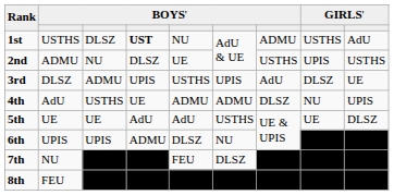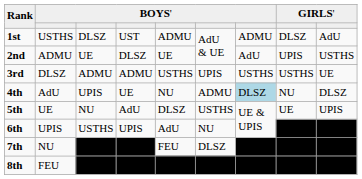 <table class="wikitable" style="font-size: 90%;">
 <tr bgcolor="#efefef">
 <td rowspan=2><strong>Rank</strong></td>
 <td colspan=6 align=center><strong>BOYS</strong>'</td>
 <td colspan=3 align=center><strong>GIRLS</strong>'</td>
 </tr>
 <tr bgcolor="#efefef">
 <td></td>
 <td></td>
 <td></td>
 <td></td>
 <td></td>
 <td></td>
 <td></td>
 <td></td>
 </tr>
 <tr>
 <td><strong>1st</strong></td>
 <td>USTHS</td>
 <td>DLSZ</td>
-<td><strong>UST</strong></td>
-<td>NU</td>
+<td>UST</td>
+<td>ADMU</td>
 <td rowspan=2>AdU<br>& UE</td>
 <td>ADMU</td>
-<td>USTHS</td>
+<td>DLSZ</td>
 <td>AdU</td>
 </tr>
 <tr>
 <td><strong>2nd</strong></td>
 <td>ADMU</td>
-<td>NU</td>
+<td>UE</td>
 <td>DLSZ</td>
 <td>UE</td>
-<td>USTHS</td>
+<td>AdU</td>
 <td>UPIS</td>
 <td>USTHS</td>
 </tr>
 <tr>
 <td><strong>3rd</strong></td>
 <td>DLSZ</td>
 <td>ADMU</td>
+<td>ADMU</td>
+<td>USTHS</td>
 <td>UPIS</td>
 <td>USTHS</td>
-<td>UPIS</td>
-<td>AdU</td>
-<td>DLSZ</td>
+<td>USTHS</td>
 <td>UE</td>
 </tr>
 <tr>
 <td><strong>4th</strong></td>
 <td>AdU</td>
-<td>USTHS</td>
+<td>UPIS</td>
 <td>UE</td>
+<td>NU</td>
 <td>ADMU</td>
-<td>ADMU</td>
+<td style="background: lightblue;">DLSZ</td>
+<td>NU</td>
 <td>DLSZ</td>
-<td>NU</td>
-<td>UPIS</td>
 </tr>
 <tr>
 <td><strong>5th</strong></td>
 <td>UE</td>
-<td>UE</td>
+<td>NU</td>
 <td>AdU</td>
-<td>AdU</td>
+<td>DLSZ</td>
 <td>USTHS</td>
 <td rowspan=2>UE &<br>UPIS</td>
 <td>UE</td>
-<td>DLSZ</td>
+<td>UPIS</td>
 </tr>
 <tr>
 <td><strong>6th</strong></td>
 <td>UPIS</td>
+<td>USTHS</td>
 <td>UPIS</td>
-<td>ADMU</td>
-<td>DLSZ</td>
+<td>AdU</td>
 <td>NU</td>
 <td bgcolor="black"></td>
 <td bgcolor="black"></td>
 </tr>
 <tr>
 <td><strong>7th</strong></td>
 <td>NU</td>
 <td bgcolor="black"></td>
 <td bgcolor="black"></td>
 <td>FEU</td>
 <td>DLSZ</td>
 <td bgcolor="black"></td>
 <td bgcolor="black"></td>
 <td bgcolor="black"></td>
 </tr>
 <tr>
 <td><strong>8th</strong></td>
 <td>FEU</td>
 <td bgcolor="black"></td>
 <td bgcolor="black"></td>
 <td bgcolor="black"></td>
 <td bgcolor="black"></td>
 <td bgcolor="black"></td>
 <td bgcolor="black"></td>
 <td bgcolor="black"></td>
 </tr>
 </table>
